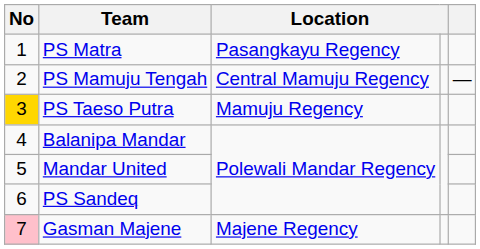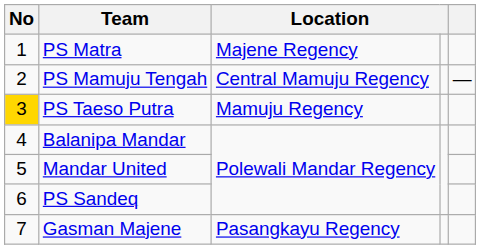 <table class="wikitable sortable" style="font-size:100%;">
 <tr>
 <th>No</th>
 <th>Team</th>
 <th colspan="2">Location</th>
 <th></th>
 </tr>
 <tr>
 <td align="center">1</td>
 <td><a href='#'>PS Matra</a></td>
-<td><a href='#'>Pasangkayu Regency</a></td>
+<td><a href='#'>Majene Regency</a></td>
 <td></td>
 <td align="center"></td>
 </tr>
 <tr>
 <td align="center">2</td>
 <td><a href='#'>PS Mamuju Tengah</a></td>
 <td><a href='#'>Central Mamuju Regency</a></td>
 <td></td>
 <td align="center">—</td>
 </tr>
 <tr>
 <td align="center" style="background: gold;">3</td>
 <td><a href='#'>PS Taeso Putra</a></td>
 <td><a href='#'>Mamuju Regency</a></td>
 <td></td>
 <td align="center"></td>
 </tr>
 <tr>
 <td align="center">4</td>
 <td><a href='#'>Balanipa Mandar</a></td>
 <td rowspan="3"><a href='#'>Polewali Mandar Regency</a></td>
 <td rowspan="3"></td>
 <td align="center"></td>
 </tr>
 <tr>
 <td align="center">5</td>
 <td><a href='#'>Mandar United</a></td>
 <td align="center"></td>
 </tr>
 <tr>
 <td align="center">6</td>
 <td><a href='#'>PS Sandeq</a></td>
 <td align="center"></td>
 </tr>
 <tr>
-<td align="center" style="background: pink;">7</td>
+<td align="center">7</td>
 <td><a href='#'>Gasman Majene</a></td>
-<td><a href='#'>Majene Regency</a></td>
+<td><a href='#'>Pasangkayu Regency</a></td>
 <td></td>
 <td align="center"></td>
 </tr>
 </table>
